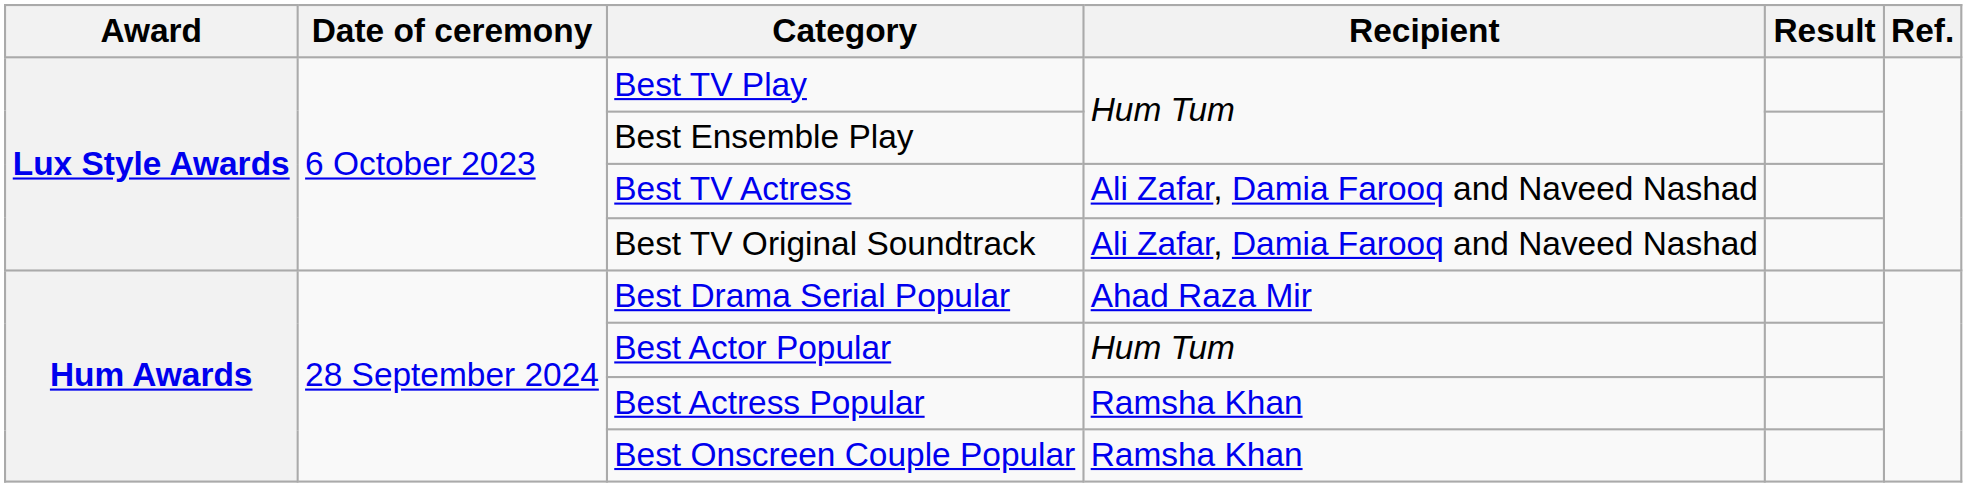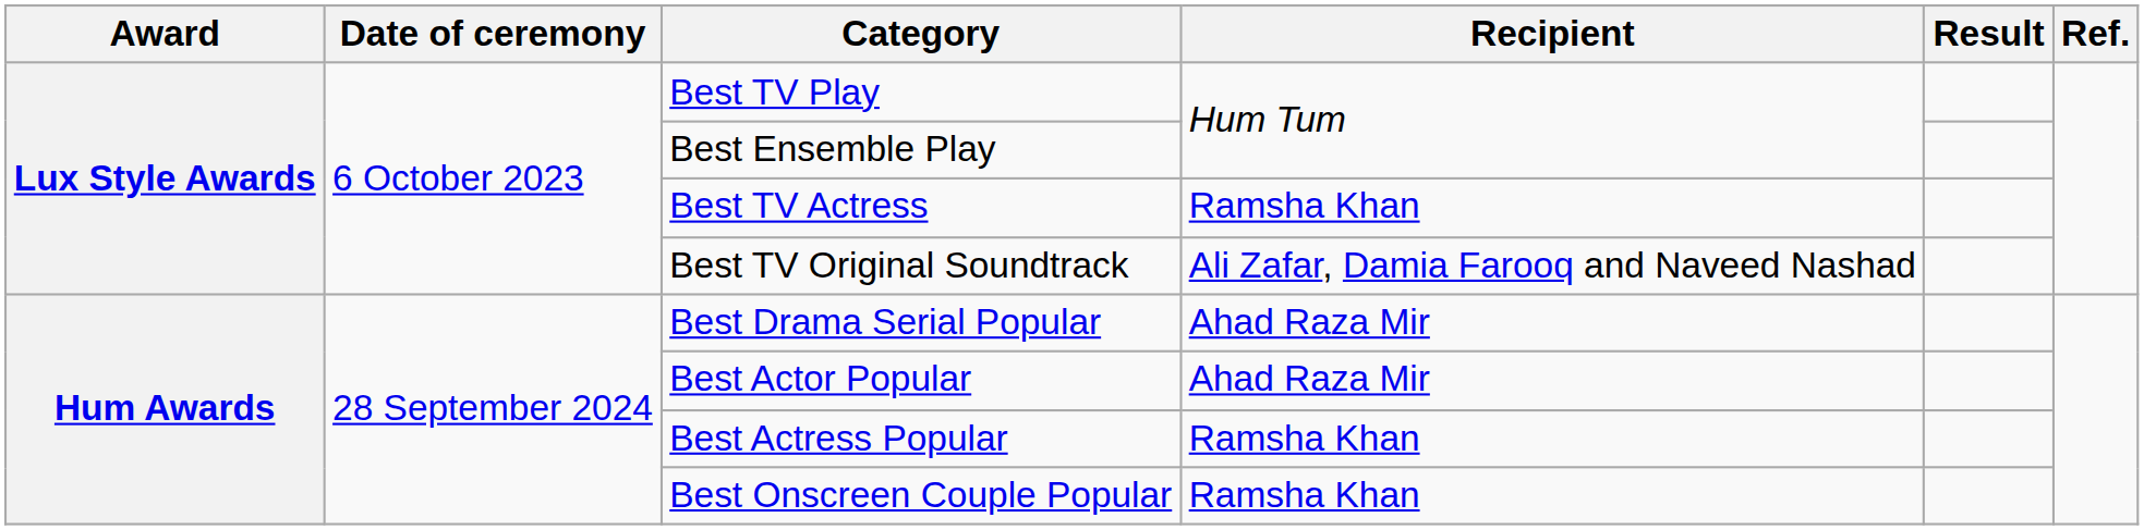 <table class="wikitable plainrowheaders">
 <tr>
 <th>Award</th>
 <th>Date of ceremony</th>
 <th>Category</th>
 <th>Recipient</th>
 <th>Result</th>
 <th>Ref.</th>
 </tr>
 <tr>
 <th rowspan="4" scope="row"><a href='#'>Lux Style Awards</a></th>
 <td rowspan="4"><a href='#'>6 October 2023</a></td>
 <td><a href='#'>Best TV Play</a></td>
 <td rowspan="2"><em>Hum Tum</em></td>
 <td></td>
 <td rowspan="4"></td>
 </tr>
 <tr>
 <td>Best Ensemble Play</td>
 <td></td>
 </tr>
 <tr>
 <td><a href='#'>Best TV Actress</a></td>
-<td><a href='#'>Ali Zafar</a>, <a href='#'>Damia Farooq</a> and Naveed Nashad</td>
+<td><a href='#'>Ramsha Khan</a></td>
 <td></td>
 </tr>
 <tr>
 <td>Best TV Original Soundtrack</td>
 <td><a href='#'>Ali Zafar</a>, <a href='#'>Damia Farooq</a> and Naveed Nashad</td>
 <td></td>
 </tr>
 <tr>
 <th rowspan="4" scope="row"><a href='#'>Hum Awards</a></th>
 <td rowspan="4"><a href='#'>28 September 2024</a></td>
 <td><a href='#'>Best Drama Serial Popular</a></td>
 <td><a href='#'>Ahad Raza Mir</a></td>
 <td></td>
 <td rowspan="4"></td>
 </tr>
 <tr>
 <td><a href='#'>Best Actor Popular</a></td>
-<td><em>Hum Tum</em></td>
+<td><a href='#'>Ahad Raza Mir</a></td>
 <td></td>
 </tr>
 <tr>
 <td><a href='#'>Best Actress Popular</a></td>
 <td><a href='#'>Ramsha Khan</a></td>
 <td></td>
 </tr>
 <tr>
 <td><a href='#'>Best Onscreen Couple Popular</a></td>
 <td><a href='#'>Ramsha Khan</a></td>
 <td></td>
 </tr>
 </table>
